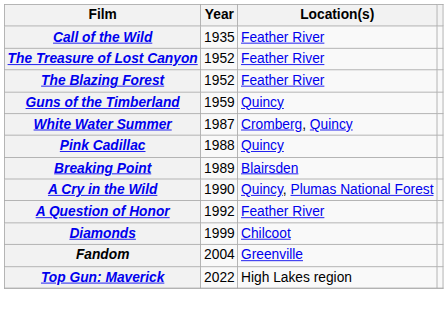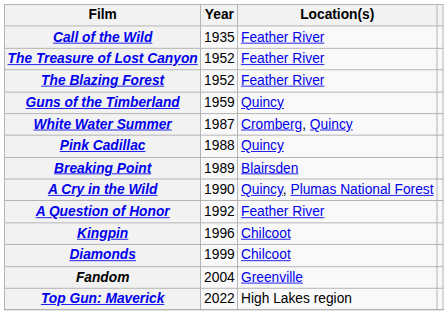 <table class="wikitable sortable plainrowheaders">
 <tr>
 <th>Film</th>
 <th>Year</th>
 <th class="unsortable">Location(s)</th>
 <th class="unsortable"></th>
 </tr>
 <tr>
 <th scope="row"><em><a href='#'>Call of the Wild</a></em></th>
 <td>1935</td>
 <td><a href='#'>Feather River</a></td>
 <td style="text-align:center;"></td>
 </tr>
 <tr>
 <th scope="row"><em><a href='#'>The Treasure of Lost Canyon</a></em></th>
 <td>1952</td>
 <td><a href='#'>Feather River</a></td>
 <td style="text-align:center;"></td>
 </tr>
 <tr>
 <th scope="row"><em><a href='#'>The Blazing Forest</a></em></th>
 <td>1952</td>
 <td><a href='#'>Feather River</a></td>
 <td style="text-align:center;"></td>
 </tr>
 <tr>
 <th scope="row"><em><a href='#'>Guns of the Timberland</a></em></th>
 <td>1959</td>
 <td><a href='#'>Quincy</a></td>
 <td style="text-align:center;"></td>
 </tr>
 <tr>
 <th scope="row"><em><a href='#'>White Water Summer</a></em></th>
 <td>1987</td>
 <td><a href='#'>Cromberg</a>, <a href='#'>Quincy</a></td>
 <td style="text-align:center;"></td>
 </tr>
 <tr>
 <th scope="row"><em><a href='#'>Pink Cadillac</a></em></th>
 <td>1988</td>
 <td><a href='#'>Quincy</a></td>
 <td style="text-align:center;"></td>
 </tr>
 <tr>
 <th scope="row"><em><a href='#'>Breaking Point</a></em></th>
 <td>1989</td>
 <td><a href='#'>Blairsden</a></td>
 <td style="text-align:center;"></td>
 </tr>
 <tr>
 <th scope="row"><em><a href='#'>A Cry in the Wild</a></em></th>
 <td>1990</td>
 <td><a href='#'>Quincy</a>, <a href='#'>Plumas National Forest</a></td>
 <td style="text-align:center;"></td>
 </tr>
 <tr>
 <th scope="row"><em><a href='#'>A Question of Honor</a></em></th>
 <td>1992</td>
 <td><a href='#'>Feather River</a></td>
 <td style="text-align:center;"></td>
 </tr>
 <tr>
+<th scope="row"><em><a href='#'>Kingpin</a></em></th>
+<td>1996</td>
+<td><a href='#'>Chilcoot</a></td>
+<td style="text-align:center;"></td>
+</tr>
+<tr>
 <th scope="row"><em><a href='#'>Diamonds</a></em></th>
 <td>1999</td>
 <td><a href='#'>Chilcoot</a></td>
 <td style="text-align:center;"></td>
 </tr>
 <tr>
 <th scope="row"><em>Fandom</em></th>
 <td>2004</td>
 <td><a href='#'>Greenville</a></td>
 <td style="text-align:center;"></td>
 </tr>
 <tr>
 <th scope="row"><em><a href='#'>Top Gun: Maverick</a></em></th>
 <td>2022</td>
 <td>High Lakes region</td>
 <td style="text-align:center;"></td>
 </tr>
 <tr>
 </tr>
 </table>
